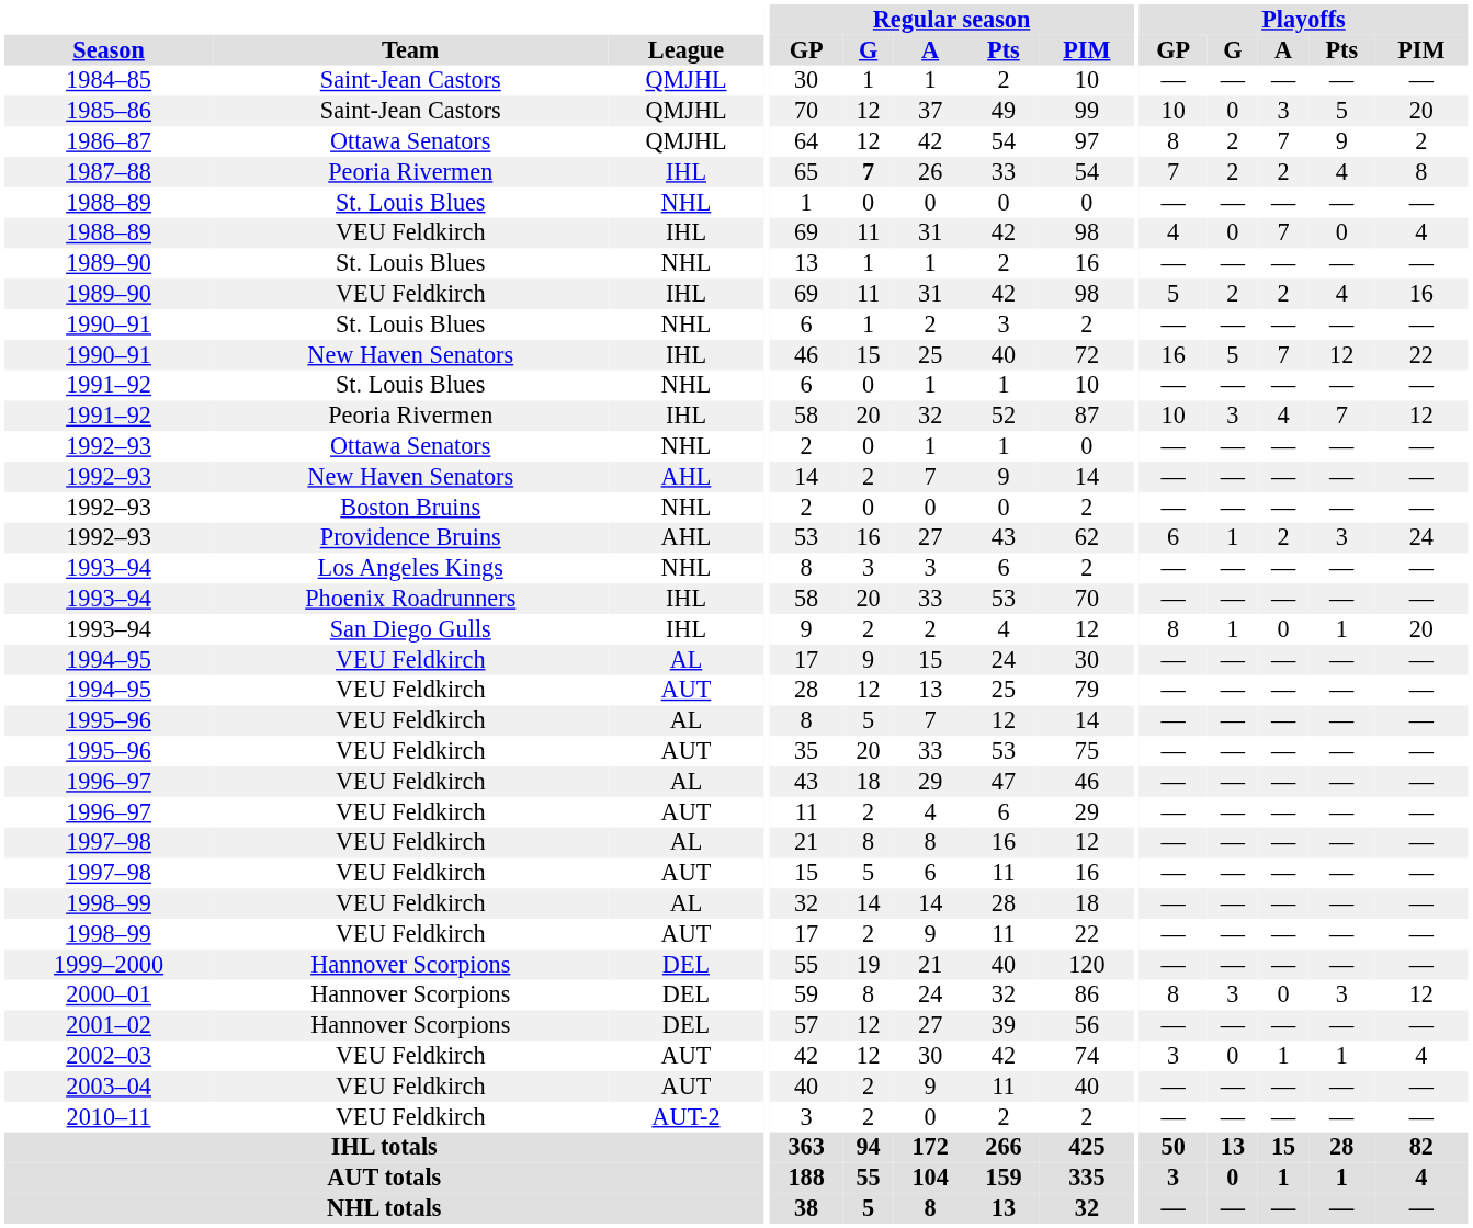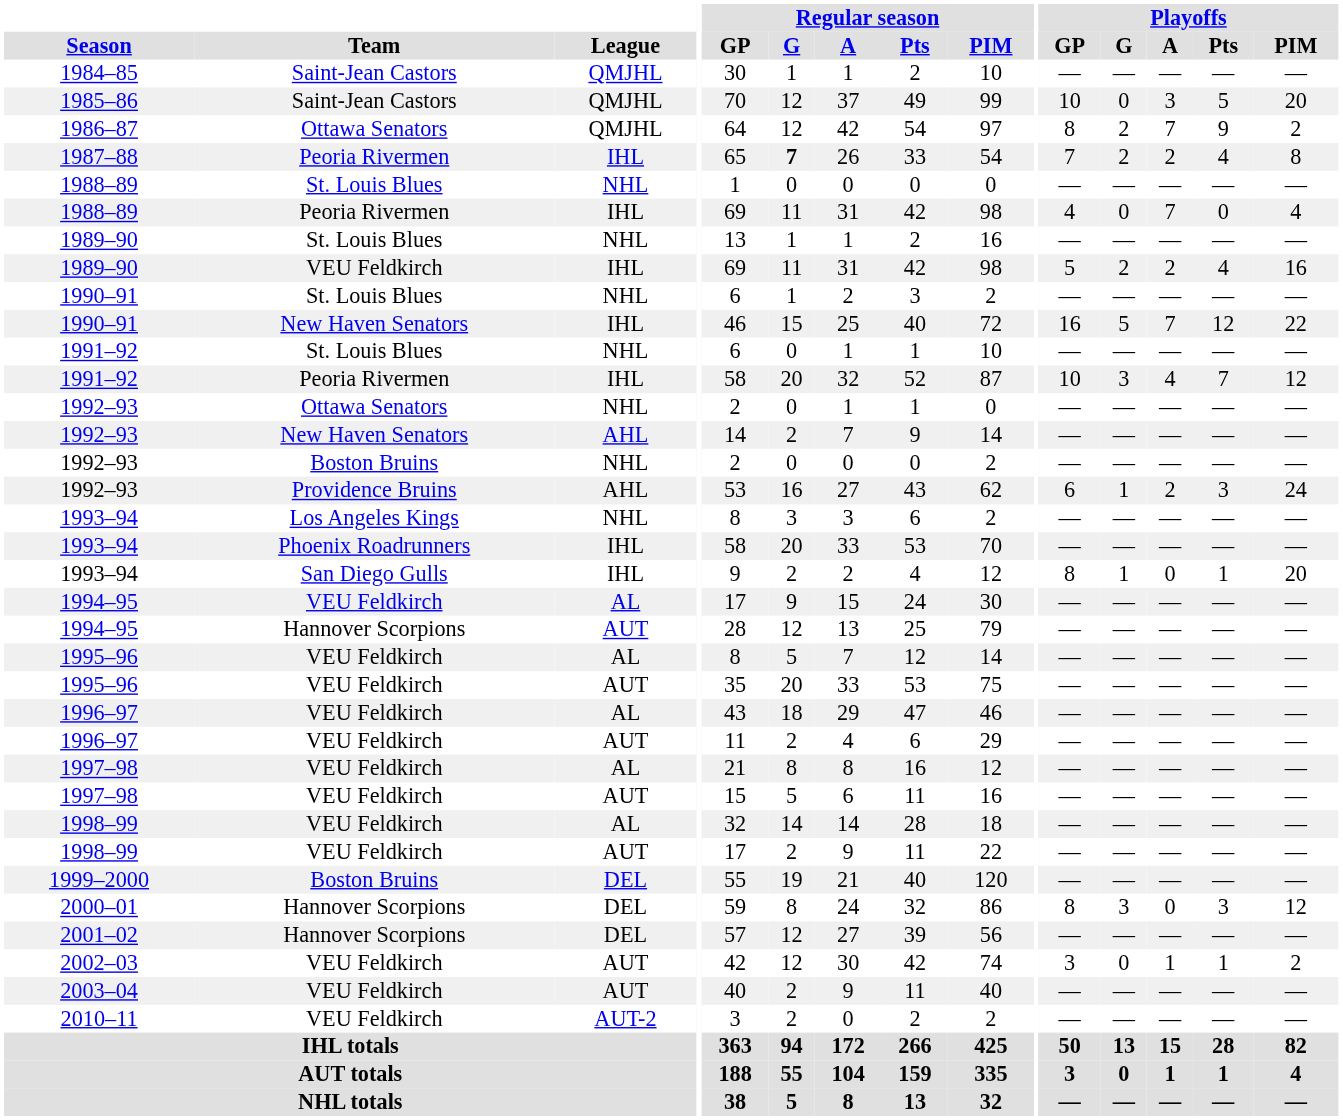 <table border="0" cellpadding="1" cellspacing="0" style="text-align:center; width:60em">
 <tr bgcolor="#e0e0e0">
 <th colspan="3" bgcolor="#ffffff"></th>
 <th rowspan="100" bgcolor="#ffffff"></th>
 <th colspan="5"><a href='#'>Regular season</a></th>
 <th rowspan="100" bgcolor="#ffffff"></th>
 <th colspan="5"><a href='#'>Playoffs</a></th>
 </tr>
 <tr bgcolor="#e0e0e0">
 <th><a href='#'>Season</a></th>
 <th>Team</th>
 <th>League</th>
 <th>GP</th>
 <th><a href='#'>G</a></th>
 <th><a href='#'>A</a></th>
 <th><a href='#'>Pts</a></th>
 <th><a href='#'>PIM</a></th>
 <th>GP</th>
 <th>G</th>
 <th>A</th>
 <th>Pts</th>
 <th>PIM</th>
 </tr>
 <tr>
 <td><a href='#'>1984–85</a></td>
 <td><a href='#'>Saint-Jean Castors</a></td>
 <td><a href='#'>QMJHL</a></td>
 <td>30</td>
 <td>1</td>
 <td>1</td>
 <td>2</td>
 <td>10</td>
 <td>—</td>
 <td>—</td>
 <td>—</td>
 <td>—</td>
 <td>—</td>
 </tr>
 <tr bgcolor="#f0f0f0">
 <td><a href='#'>1985–86</a></td>
 <td>Saint-Jean Castors</td>
 <td>QMJHL</td>
 <td>70</td>
 <td>12</td>
 <td>37</td>
 <td>49</td>
 <td>99</td>
 <td>10</td>
 <td>0</td>
 <td>3</td>
 <td>5</td>
 <td>20</td>
 </tr>
 <tr>
 <td><a href='#'>1986–87</a></td>
 <td><a href='#'>Ottawa Senators</a></td>
 <td>QMJHL</td>
 <td>64</td>
 <td>12</td>
 <td>42</td>
 <td>54</td>
 <td>97</td>
 <td>8</td>
 <td>2</td>
 <td>7</td>
 <td>9</td>
 <td>2</td>
 </tr>
 <tr bgcolor="#f0f0f0">
 <td><a href='#'>1987–88</a></td>
 <td><a href='#'>Peoria Rivermen</a></td>
 <td><a href='#'>IHL</a></td>
 <td>65</td>
 <td><strong>7</strong></td>
 <td>26</td>
 <td>33</td>
 <td>54</td>
 <td>7</td>
 <td>2</td>
 <td>2</td>
 <td>4</td>
 <td>8</td>
 </tr>
 <tr>
 <td><a href='#'>1988–89</a></td>
 <td><a href='#'>St. Louis Blues</a></td>
 <td><a href='#'>NHL</a></td>
 <td>1</td>
 <td>0</td>
 <td>0</td>
 <td>0</td>
 <td>0</td>
 <td>—</td>
 <td>—</td>
 <td>—</td>
 <td>—</td>
 <td>—</td>
 </tr>
 <tr bgcolor="#f0f0f0">
 <td><a href='#'>1988–89</a></td>
-<td>VEU Feldkirch</td>
+<td>Peoria Rivermen</td>
 <td>IHL</td>
 <td>69</td>
 <td>11</td>
 <td>31</td>
 <td>42</td>
 <td>98</td>
 <td>4</td>
 <td>0</td>
 <td>7</td>
 <td>0</td>
 <td>4</td>
 </tr>
 <tr>
 <td><a href='#'>1989–90</a></td>
 <td>St. Louis Blues</td>
 <td>NHL</td>
 <td>13</td>
 <td>1</td>
 <td>1</td>
 <td>2</td>
 <td>16</td>
 <td>—</td>
 <td>—</td>
 <td>—</td>
 <td>—</td>
 <td>—</td>
 </tr>
 <tr bgcolor="#f0f0f0">
 <td><a href='#'>1989–90</a></td>
 <td>VEU Feldkirch</td>
 <td>IHL</td>
 <td>69</td>
 <td>11</td>
 <td>31</td>
 <td>42</td>
 <td>98</td>
 <td>5</td>
 <td>2</td>
 <td>2</td>
 <td>4</td>
 <td>16</td>
 </tr>
 <tr>
 <td><a href='#'>1990–91</a></td>
 <td>St. Louis Blues</td>
 <td>NHL</td>
 <td>6</td>
 <td>1</td>
 <td>2</td>
 <td>3</td>
 <td>2</td>
 <td>—</td>
 <td>—</td>
 <td>—</td>
 <td>—</td>
 <td>—</td>
 </tr>
 <tr bgcolor="#f0f0f0">
 <td><a href='#'>1990–91</a></td>
 <td><a href='#'>New Haven Senators</a></td>
 <td>IHL</td>
 <td>46</td>
 <td>15</td>
 <td>25</td>
 <td>40</td>
 <td>72</td>
 <td>16</td>
 <td>5</td>
 <td>7</td>
 <td>12</td>
 <td>22</td>
 </tr>
 <tr>
 <td><a href='#'>1991–92</a></td>
 <td>St. Louis Blues</td>
 <td>NHL</td>
 <td>6</td>
 <td>0</td>
 <td>1</td>
 <td>1</td>
 <td>10</td>
 <td>—</td>
 <td>—</td>
 <td>—</td>
 <td>—</td>
 <td>—</td>
 </tr>
 <tr bgcolor="#f0f0f0">
 <td><a href='#'>1991–92</a></td>
 <td>Peoria Rivermen</td>
 <td>IHL</td>
 <td>58</td>
 <td>20</td>
 <td>32</td>
 <td>52</td>
 <td>87</td>
 <td>10</td>
 <td>3</td>
 <td>4</td>
 <td>7</td>
 <td>12</td>
 </tr>
 <tr>
 <td><a href='#'>1992–93</a></td>
 <td><a href='#'>Ottawa Senators</a></td>
 <td>NHL</td>
 <td>2</td>
 <td>0</td>
 <td>1</td>
 <td>1</td>
 <td>0</td>
 <td>—</td>
 <td>—</td>
 <td>—</td>
 <td>—</td>
 <td>—</td>
 </tr>
 <tr bgcolor="#f0f0f0">
 <td><a href='#'>1992–93</a></td>
 <td><a href='#'>New Haven Senators</a></td>
 <td><a href='#'>AHL</a></td>
 <td>14</td>
 <td>2</td>
 <td>7</td>
 <td>9</td>
 <td>14</td>
 <td>—</td>
 <td>—</td>
 <td>—</td>
 <td>—</td>
 <td>—</td>
 </tr>
 <tr>
 <td>1992–93</td>
 <td><a href='#'>Boston Bruins</a></td>
 <td>NHL</td>
 <td>2</td>
 <td>0</td>
 <td>0</td>
 <td>0</td>
 <td>2</td>
 <td>—</td>
 <td>—</td>
 <td>—</td>
 <td>—</td>
 <td>—</td>
 </tr>
 <tr bgcolor="#f0f0f0">
 <td>1992–93</td>
 <td><a href='#'>Providence Bruins</a></td>
 <td>AHL</td>
 <td>53</td>
 <td>16</td>
 <td>27</td>
 <td>43</td>
 <td>62</td>
 <td>6</td>
 <td>1</td>
 <td>2</td>
 <td>3</td>
 <td>24</td>
 </tr>
 <tr>
 <td><a href='#'>1993–94</a></td>
 <td><a href='#'>Los Angeles Kings</a></td>
 <td>NHL</td>
 <td>8</td>
 <td>3</td>
 <td>3</td>
 <td>6</td>
 <td>2</td>
 <td>—</td>
 <td>—</td>
 <td>—</td>
 <td>—</td>
 <td>—</td>
 </tr>
 <tr bgcolor="#f0f0f0">
 <td><a href='#'>1993–94</a></td>
 <td><a href='#'>Phoenix Roadrunners</a></td>
 <td>IHL</td>
 <td>58</td>
 <td>20</td>
 <td>33</td>
 <td>53</td>
 <td>70</td>
 <td>—</td>
 <td>—</td>
 <td>—</td>
 <td>—</td>
 <td>—</td>
 </tr>
 <tr>
 <td>1993–94</td>
 <td><a href='#'>San Diego Gulls</a></td>
 <td>IHL</td>
 <td>9</td>
 <td>2</td>
 <td>2</td>
 <td>4</td>
 <td>12</td>
 <td>8</td>
 <td>1</td>
 <td>0</td>
 <td>1</td>
 <td>20</td>
 </tr>
 <tr bgcolor="#f0f0f0">
 <td><a href='#'>1994–95</a></td>
 <td><a href='#'>VEU Feldkirch</a></td>
 <td><a href='#'>AL</a></td>
 <td>17</td>
 <td>9</td>
 <td>15</td>
 <td>24</td>
 <td>30</td>
 <td>—</td>
 <td>—</td>
 <td>—</td>
 <td>—</td>
 <td>—</td>
 </tr>
 <tr>
 <td><a href='#'>1994–95</a></td>
-<td>VEU Feldkirch</td>
+<td>Hannover Scorpions</td>
 <td><a href='#'>AUT</a></td>
 <td>28</td>
 <td>12</td>
 <td>13</td>
 <td>25</td>
 <td>79</td>
 <td>—</td>
 <td>—</td>
 <td>—</td>
 <td>—</td>
 <td>—</td>
 </tr>
 <tr bgcolor="#f0f0f0">
 <td><a href='#'>1995–96</a></td>
 <td>VEU Feldkirch</td>
 <td>AL</td>
 <td>8</td>
 <td>5</td>
 <td>7</td>
 <td>12</td>
 <td>14</td>
 <td>—</td>
 <td>—</td>
 <td>—</td>
 <td>—</td>
 <td>—</td>
 </tr>
 <tr>
 <td><a href='#'>1995–96</a></td>
 <td>VEU Feldkirch</td>
 <td>AUT</td>
 <td>35</td>
 <td>20</td>
 <td>33</td>
 <td>53</td>
 <td>75</td>
 <td>—</td>
 <td>—</td>
 <td>—</td>
 <td>—</td>
 <td>—</td>
 </tr>
 <tr bgcolor="#f0f0f0">
 <td><a href='#'>1996–97</a></td>
 <td>VEU Feldkirch</td>
 <td>AL</td>
 <td>43</td>
 <td>18</td>
 <td>29</td>
 <td>47</td>
 <td>46</td>
 <td>—</td>
 <td>—</td>
 <td>—</td>
 <td>—</td>
 <td>—</td>
 </tr>
 <tr>
 <td><a href='#'>1996–97</a></td>
 <td>VEU Feldkirch</td>
 <td>AUT</td>
 <td>11</td>
 <td>2</td>
 <td>4</td>
 <td>6</td>
 <td>29</td>
 <td>—</td>
 <td>—</td>
 <td>—</td>
 <td>—</td>
 <td>—</td>
 </tr>
 <tr bgcolor="#f0f0f0">
 <td><a href='#'>1997–98</a></td>
 <td>VEU Feldkirch</td>
 <td>AL</td>
 <td>21</td>
 <td>8</td>
 <td>8</td>
 <td>16</td>
 <td>12</td>
 <td>—</td>
 <td>—</td>
 <td>—</td>
 <td>—</td>
 <td>—</td>
 </tr>
 <tr>
 <td><a href='#'>1997–98</a></td>
 <td>VEU Feldkirch</td>
 <td>AUT</td>
 <td>15</td>
 <td>5</td>
 <td>6</td>
 <td>11</td>
 <td>16</td>
 <td>—</td>
 <td>—</td>
 <td>—</td>
 <td>—</td>
 <td>—</td>
 </tr>
 <tr bgcolor="#f0f0f0">
 <td><a href='#'>1998–99</a></td>
 <td>VEU Feldkirch</td>
 <td>AL</td>
 <td>32</td>
 <td>14</td>
 <td>14</td>
 <td>28</td>
 <td>18</td>
 <td>—</td>
 <td>—</td>
 <td>—</td>
 <td>—</td>
 <td>—</td>
 </tr>
 <tr>
 <td><a href='#'>1998–99</a></td>
 <td>VEU Feldkirch</td>
 <td>AUT</td>
 <td>17</td>
 <td>2</td>
 <td>9</td>
 <td>11</td>
 <td>22</td>
 <td>—</td>
 <td>—</td>
 <td>—</td>
 <td>—</td>
 <td>—</td>
 </tr>
 <tr bgcolor="#f0f0f0">
 <td><a href='#'>1999–2000</a></td>
-<td><a href='#'>Hannover Scorpions</a></td>
+<td><a href='#'>Boston Bruins</a></td>
 <td><a href='#'>DEL</a></td>
 <td>55</td>
 <td>19</td>
 <td>21</td>
 <td>40</td>
 <td>120</td>
 <td>—</td>
 <td>—</td>
 <td>—</td>
 <td>—</td>
 <td>—</td>
 </tr>
 <tr>
 <td><a href='#'>2000–01</a></td>
 <td>Hannover Scorpions</td>
 <td>DEL</td>
 <td>59</td>
 <td>8</td>
 <td>24</td>
 <td>32</td>
 <td>86</td>
 <td>8</td>
 <td>3</td>
 <td>0</td>
 <td>3</td>
 <td>12</td>
 </tr>
 <tr bgcolor="#f0f0f0">
 <td><a href='#'>2001–02</a></td>
 <td>Hannover Scorpions</td>
 <td>DEL</td>
 <td>57</td>
 <td>12</td>
 <td>27</td>
 <td>39</td>
 <td>56</td>
 <td>—</td>
 <td>—</td>
 <td>—</td>
 <td>—</td>
 <td>—</td>
 </tr>
 <tr>
 <td><a href='#'>2002–03</a></td>
 <td>VEU Feldkirch</td>
 <td>AUT</td>
 <td>42</td>
 <td>12</td>
 <td>30</td>
 <td>42</td>
 <td>74</td>
 <td>3</td>
 <td>0</td>
 <td>1</td>
 <td>1</td>
-<td>4</td>
+<td>2</td>
 </tr>
 <tr bgcolor="#f0f0f0">
 <td><a href='#'>2003–04</a></td>
 <td>VEU Feldkirch</td>
 <td>AUT</td>
 <td>40</td>
 <td>2</td>
 <td>9</td>
 <td>11</td>
 <td>40</td>
 <td>—</td>
 <td>—</td>
 <td>—</td>
 <td>—</td>
 <td>—</td>
 </tr>
 <tr>
 <td><a href='#'>2010–11</a></td>
 <td>VEU Feldkirch</td>
 <td><a href='#'>AUT-2</a></td>
 <td>3</td>
 <td>2</td>
 <td>0</td>
 <td>2</td>
 <td>2</td>
 <td>—</td>
 <td>—</td>
 <td>—</td>
 <td>—</td>
 <td>—</td>
 </tr>
 <tr bgcolor="#e0e0e0">
 <th colspan="3">IHL totals</th>
 <th>363</th>
 <th>94</th>
 <th>172</th>
 <th>266</th>
 <th>425</th>
 <th>50</th>
 <th>13</th>
 <th>15</th>
 <th>28</th>
 <th>82</th>
 </tr>
 <tr bgcolor="#e0e0e0">
 <th colspan="3">AUT totals</th>
 <th>188</th>
 <th>55</th>
 <th>104</th>
 <th>159</th>
 <th>335</th>
 <th>3</th>
 <th>0</th>
 <th>1</th>
 <th>1</th>
 <th>4</th>
 </tr>
 <tr bgcolor="#e0e0e0">
 <th colspan="3">NHL totals</th>
 <th>38</th>
 <th>5</th>
 <th>8</th>
 <th>13</th>
 <th>32</th>
 <th>—</th>
 <th>—</th>
 <th>—</th>
 <th>—</th>
 <th>—</th>
 </tr>
 </table>
